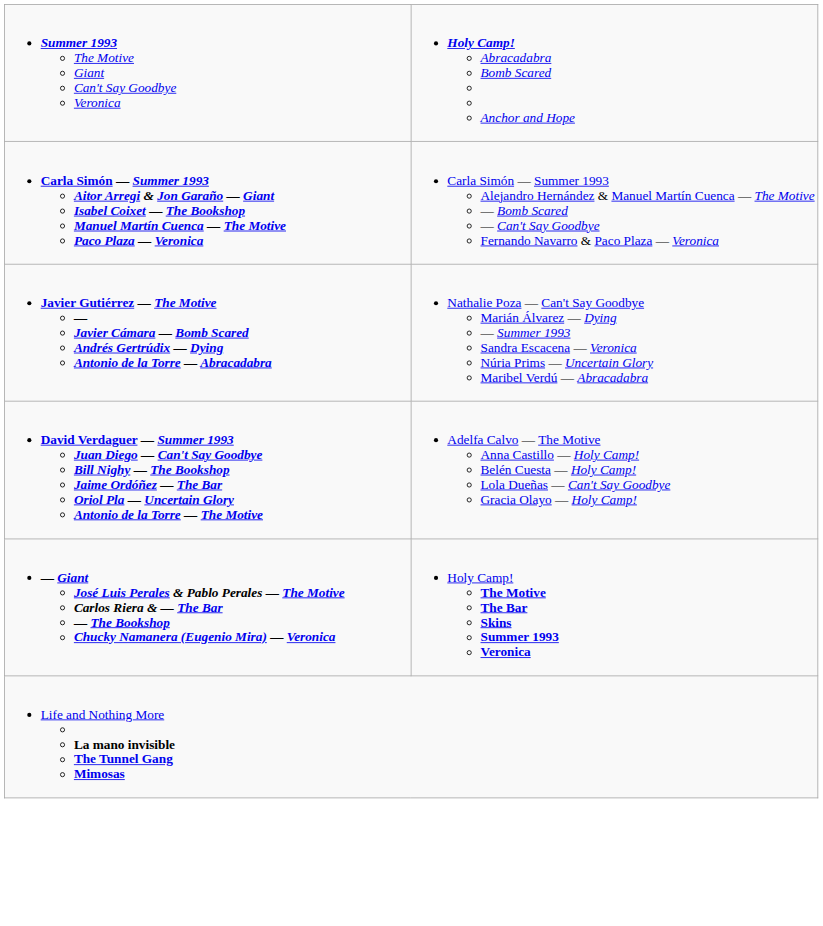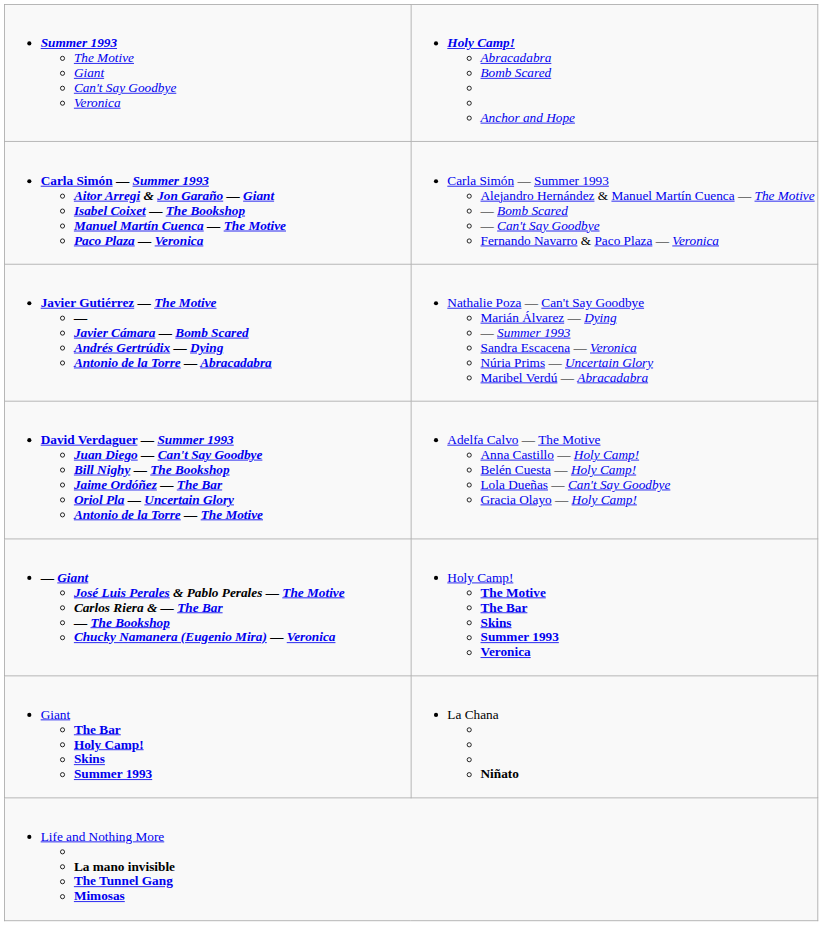 <table class=wikitable style="width="100%">
 <tr>
 <td style="vertical-align:top;" width="50%"><br><ul><li><strong><em><a href='#'>Summer 1993</a></em></strong><ul><li><em><a href='#'>The Motive</a></em></li><li><em><a href='#'>Giant</a></em></li><li><em><a href='#'>Can't Say Goodbye</a></em></li><li><em><a href='#'>Veronica</a></em></li></ul></li></ul></td>
 <td style="vertical-align:top;" width="50%"><br><ul><li><strong><em><a href='#'>Holy Camp!</a></em></strong><ul><li><em><a href='#'>Abracadabra</a></em></li><li><em><a href='#'>Bomb Scared</a></em></li><li><em></em></li><li><em></em></li><li><em><a href='#'>Anchor and Hope</a></em></li></ul></li></ul></td>
 </tr>
 <tr>
 <td style="vertical-align:top;" width="50%"><br><ul><li><strong><a href='#'>Carla Simón</a> — <em><a href='#'>Summer 1993</a><strong><em><ul><li><a href='#'>Aitor Arregi</a> & <a href='#'>Jon Garaño</a> — </em><a href='#'>Giant</a><em></li><li><a href='#'>Isabel Coixet</a> — </em><a href='#'>The Bookshop</a><em></li><li><a href='#'>Manuel Martín Cuenca</a> — </em><a href='#'>The Motive</a><em></li><li><a href='#'>Paco Plaza</a> — </em><a href='#'>Veronica</a><em></li></ul></li></ul></td>
 <td style="vertical-align:top;" width="50%"><br><ul><li></strong><a href='#'>Carla Simón</a> — </em><a href='#'>Summer 1993</a></em></strong><ul><li><a href='#'>Alejandro Hernández</a> & <a href='#'>Manuel Martín Cuenca</a> — <em><a href='#'>The Motive</a></em></li><li> — <em><a href='#'>Bomb Scared</a></em></li><li> — <em><a href='#'>Can't Say Goodbye</a></em></li><li><a href='#'>Fernando Navarro</a> & <a href='#'>Paco Plaza</a> — <em><a href='#'>Veronica</a></em></li></ul></li></ul></td>
 </tr>
 <tr>
 <td style="vertical-align:top;" width="50%"><br><ul><li><strong><a href='#'>Javier Gutiérrez</a> — <em><a href='#'>The Motive</a><strong><em><ul><li> — </em><em></li><li><a href='#'>Javier Cámara</a> — </em><a href='#'>Bomb Scared</a><em></li><li><a href='#'>Andrés Gertrúdix</a> — </em><a href='#'>Dying</a><em></li><li><a href='#'>Antonio de la Torre</a> — </em><a href='#'>Abracadabra</a><em></li></ul></li></ul></td>
 <td style="vertical-align:top;" width="50%"><br><ul><li></strong><a href='#'>Nathalie Poza</a> — </em><a href='#'>Can't Say Goodbye</a></em></strong><ul><li><a href='#'>Marián Álvarez</a> — <em><a href='#'>Dying</a></em></li><li> — <em><a href='#'>Summer 1993</a></em></li><li><a href='#'>Sandra Escacena</a> — <em><a href='#'>Veronica</a></em></li><li><a href='#'>Núria Prims</a> — <em><a href='#'>Uncertain Glory</a></em></li><li><a href='#'>Maribel Verdú</a> — <em><a href='#'>Abracadabra</a></em></li></ul></li></ul></td>
 </tr>
 <tr>
 <td style="vertical-align:top;" width="50%"><br><ul><li><strong><a href='#'>David Verdaguer</a> — <em><a href='#'>Summer 1993</a><strong><em><ul><li><a href='#'>Juan Diego</a> — </em><a href='#'>Can't Say Goodbye</a><em></li><li><a href='#'>Bill Nighy</a> — </em><a href='#'>The Bookshop</a><em></li><li><a href='#'>Jaime Ordóñez</a> — </em><a href='#'>The Bar</a><em></li><li><a href='#'>Oriol Pla</a> — </em><a href='#'>Uncertain Glory</a><em></li><li><a href='#'>Antonio de la Torre</a> — </em><a href='#'>The Motive</a><em></li></ul></li></ul></td>
 <td style="vertical-align:top;" width="50%"><br><ul><li></strong><a href='#'>Adelfa Calvo</a> — </em><a href='#'>The Motive</a></em></strong><ul><li><a href='#'>Anna Castillo</a> — <em><a href='#'>Holy Camp!</a></em></li><li><a href='#'>Belén Cuesta</a> — <em><a href='#'>Holy Camp!</a></em></li><li><a href='#'>Lola Dueñas</a> — <em><a href='#'>Can't Say Goodbye</a></em></li><li><a href='#'>Gracia Olayo</a> — <em><a href='#'>Holy Camp!</a></em></li></ul></li></ul></td>
 </tr>
 <tr>
 <td style="vertical-align:top;" width="50%"><br><ul><li><strong> — <em><a href='#'>Giant</a><strong><em><ul><li><a href='#'>José Luis Perales</a> & Pablo Perales — </em><a href='#'>The Motive</a><em></li><li>Carlos Riera &  — </em><a href='#'>The Bar</a><em></li><li> — </em><a href='#'>The Bookshop</a><em></li><li><a href='#'>Chucky Namanera (Eugenio Mira)</a> — </em><a href='#'>Veronica</a><em></li></ul></li></ul></td>
 <td style="vertical-align:top;" width="50%"><br><ul><li></em></strong><a href='#'>Holy Camp!</a><strong><em><ul><li></em><a href='#'>The Motive</a><em></li><li></em><a href='#'>The Bar</a><em></li><li></em><a href='#'>Skins</a><em></li><li></em><a href='#'>Summer 1993</a><em></li><li></em><a href='#'>Veronica</a><em></li></ul></li></ul></td>
 </tr>
 <tr>
+<td style="vertical-align:top;" width="50%"><br><ul><li></em></strong><a href='#'>Giant</a><strong><em><ul><li></em><a href='#'>The Bar</a><em></li><li></em><a href='#'>Holy Camp!</a><em></li><li></em><a href='#'>Skins</a><em></li><li></em><a href='#'>Summer 1993</a><em></li></ul></li></ul></td>
+<td style="vertical-align:top;" width="50%"><br><ul><li></em></strong>La Chana<strong><em><ul><li></em><em></li><li></em><em></li><li></em><em></li><li></em>Niñato<em></li></ul></li></ul></td>
+</tr>
+<tr>
 <td style="vertical-align:top;" colspan = "2" width="50%"><br><ul><li></em></strong><a href='#'>Life and Nothing More</a><strong><em><ul><li></em><em></li><li></em>La mano invisible<em></li><li></em><a href='#'>The Tunnel Gang</a><em></li><li></em><a href='#'>Mimosas</a><em></li></ul></li></ul></td>
 </tr>
 </table>
